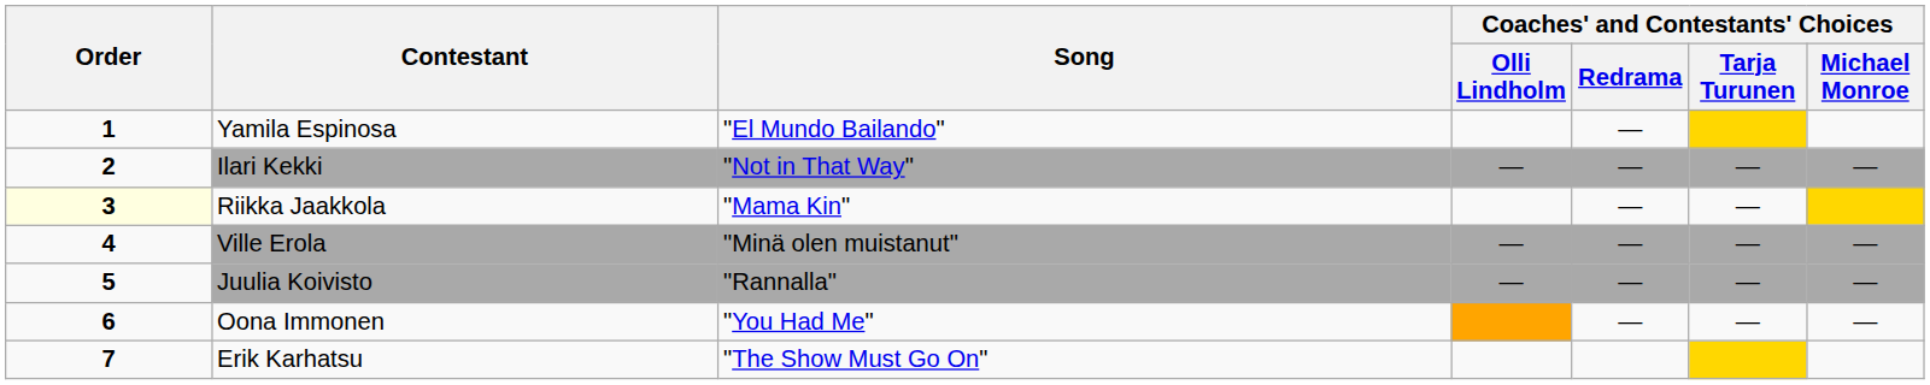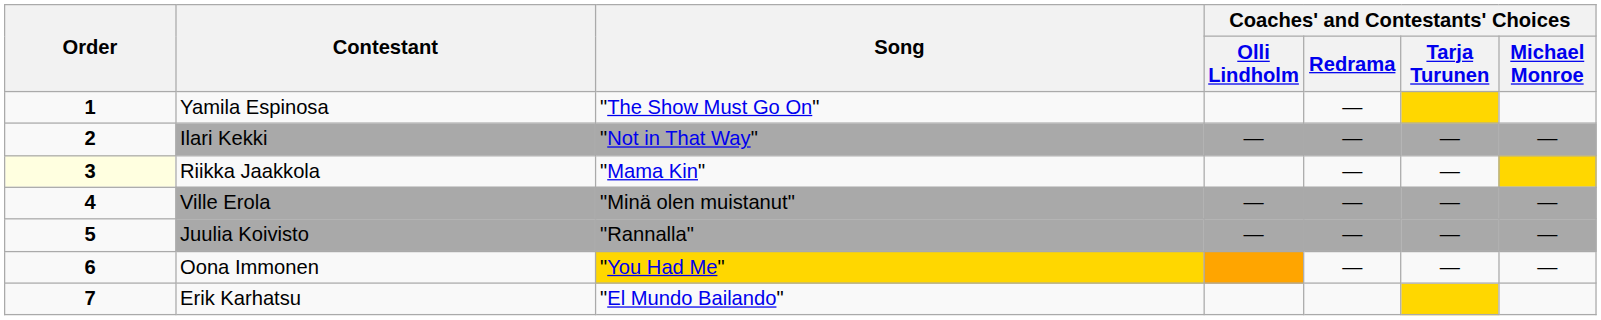 <table class="wikitable" style="width:100%;">
 <tr>
 <th rowspan=2>Order</th>
 <th rowspan=2>Contestant</th>
 <th rowspan=2>Song</th>
 <th colspan=4>Coaches' and Contestants' Choices</th>
 </tr>
 <tr>
 <th width="70"><a href='#'>Olli Lindholm</a></th>
 <th width="70"><a href='#'>Redrama</a></th>
 <th width="70"><a href='#'>Tarja Turunen</a></th>
 <th width="70"><a href='#'>Michael Monroe</a></th>
 </tr>
 <tr>
 <td align="center"><strong>1</strong></td>
 <td>Yamila Espinosa</td>
-<td>"<a href='#'>El Mundo Bailando</a>"</td>
+<td>"<a href='#'>The Show Must Go On</a>"</td>
 <td style=";text-align:center;"></td>
 <td align="center">—</td>
 <td style="background:gold;text-align:center;"></td>
 <td style=";text-align:center;"></td>
 </tr>
 <tr>
 <td align="center"><strong>2</strong></td>
 <td style="background:darkgrey;text-align:left;">Ilari Kekki</td>
 <td style="background:darkgrey;text-align:left;">"<a href='#'>Not in That Way</a>"</td>
 <td style="background:darkgrey;text-align:center;">—</td>
 <td style="background:darkgrey;text-align:center;">—</td>
 <td style="background:darkgrey;text-align:center;">—</td>
 <td style="background:darkgrey;text-align:center;">—</td>
 </tr>
 <tr>
 <td align="center" style="background: lightyellow;"><strong>3</strong></td>
 <td>Riikka Jaakkola</td>
 <td>"<a href='#'>Mama Kin</a>"</td>
 <td style=";text-align:center;"></td>
 <td align="center">—</td>
 <td align="center">—</td>
 <td style="background:gold;text-align:center;"></td>
 </tr>
 <tr>
 <td align="center"><strong>4</strong></td>
 <td style="background:darkgrey;text-align:left;">Ville Erola</td>
 <td style="background:darkgrey;text-align:left;">"Minä olen muistanut"</td>
 <td style="background:darkgrey;text-align:center;">—</td>
 <td style="background:darkgrey;text-align:center;">—</td>
 <td style="background:darkgrey;text-align:center;">—</td>
 <td style="background:darkgrey;text-align:center;">—</td>
 </tr>
 <tr>
 <td align="center"><strong>5</strong></td>
 <td style="background:darkgrey;text-align:left;">Juulia Koivisto</td>
 <td style="background:darkgrey;text-align:left;">"Rannalla"</td>
 <td style="background:darkgrey;text-align:center;">—</td>
 <td style="background:darkgrey;text-align:center;">—</td>
 <td style="background:darkgrey;text-align:center;">—</td>
 <td style="background:darkgrey;text-align:center;">—</td>
 </tr>
 <tr>
 <td align="center"><strong>6</strong></td>
 <td>Oona Immonen</td>
-<td>"<a href='#'>You Had Me</a>"</td>
+<td style="background: gold;">"<a href='#'>You Had Me</a>"</td>
 <td style="background:orange;text-align:center;"></td>
 <td align="center">—</td>
 <td align="center">—</td>
 <td align="center">—</td>
 </tr>
 <tr>
 <td align="center"><strong>7</strong></td>
 <td>Erik Karhatsu</td>
-<td>"<a href='#'>The Show Must Go On</a>"</td>
+<td>"<a href='#'>El Mundo Bailando</a>"</td>
 <td style=";text-align:center;"></td>
 <td style=";text-align:center;"></td>
 <td style="background:gold;text-align:center;"></td>
 <td style=";text-align:center;"></td>
 </tr>
 </table>
